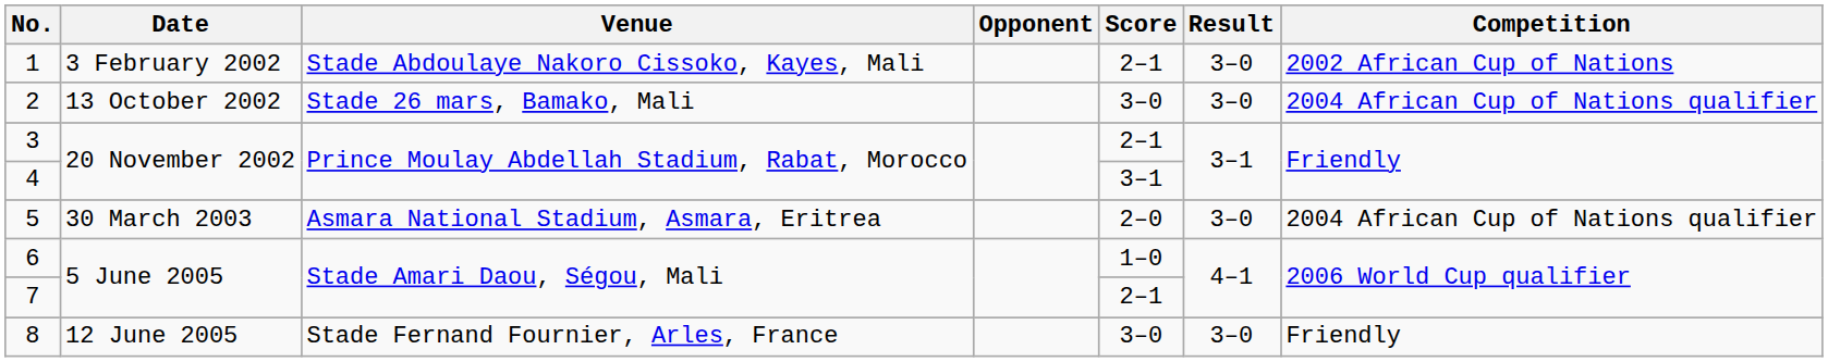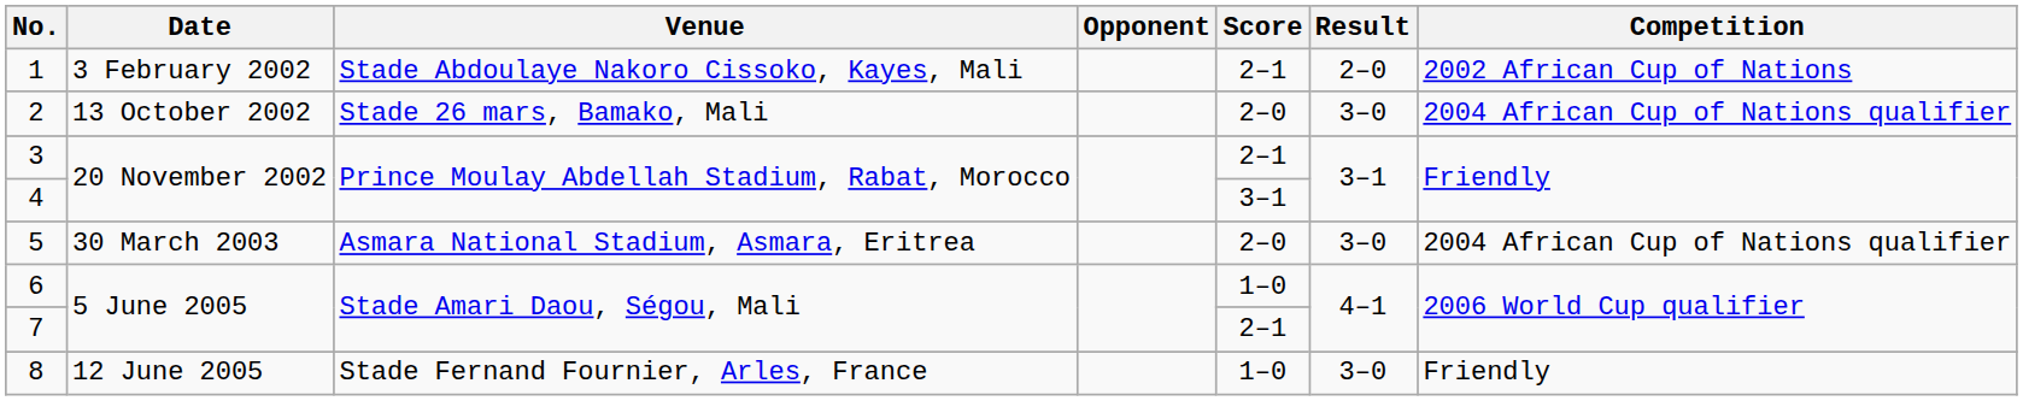 <table class="wikitable sortable">
 <tr>
 <th scope="col">No.</th>
 <th scope="col">Date</th>
 <th scope="col">Venue</th>
 <th scope="col">Opponent</th>
 <th scope="col">Score</th>
 <th scope="col">Result</th>
 <th scope="col">Competition</th>
 </tr>
 <tr>
 <td align="center">1</td>
 <td>3 February 2002</td>
 <td><a href='#'>Stade Abdoulaye Nakoro Cissoko</a>, <a href='#'>Kayes</a>, Mali</td>
 <td></td>
 <td align="center">2–1</td>
-<td align="center">3–0</td>
+<td align="center">2–0</td>
 <td><a href='#'>2002 African Cup of Nations</a></td>
 </tr>
 <tr>
 <td align="center">2</td>
 <td>13 October 2002</td>
 <td><a href='#'>Stade 26 mars</a>, <a href='#'>Bamako</a>, Mali</td>
 <td></td>
-<td align="center">3–0</td>
+<td align="center">2–0</td>
 <td align="center">3–0</td>
 <td><a href='#'>2004 African Cup of Nations qualifier</a></td>
 </tr>
 <tr>
 <td align="center">3</td>
 <td rowspan="2">20 November 2002</td>
 <td rowspan="2"><a href='#'>Prince Moulay Abdellah Stadium</a>, <a href='#'>Rabat</a>, Morocco</td>
 <td rowspan="2"></td>
 <td align="center">2–1</td>
 <td rowspan="2" align="center">3–1</td>
 <td rowspan="2"><a href='#'>Friendly</a></td>
 </tr>
 <tr>
 <td align="center">4</td>
 <td align="center">3–1</td>
 </tr>
 <tr>
 <td align="center">5</td>
 <td>30 March 2003</td>
 <td><a href='#'>Asmara National Stadium</a>, <a href='#'>Asmara</a>, Eritrea</td>
 <td></td>
 <td align="center">2–0</td>
 <td align="center">3–0</td>
 <td>2004 African Cup of Nations qualifier</td>
 </tr>
 <tr>
 <td align="center">6</td>
 <td rowspan="2">5 June 2005</td>
 <td rowspan="2"><a href='#'>Stade Amari Daou</a>, <a href='#'>Ségou</a>, Mali</td>
 <td rowspan="2"></td>
 <td align="center">1–0</td>
 <td rowspan="2" align="center">4–1</td>
 <td rowspan="2"><a href='#'>2006 World Cup qualifier</a></td>
 </tr>
 <tr>
 <td align="center">7</td>
 <td align="center">2–1</td>
 </tr>
 <tr>
 <td align="center">8</td>
 <td>12 June 2005</td>
 <td>Stade Fernand Fournier, <a href='#'>Arles</a>, France</td>
 <td></td>
-<td align="center">3–0</td>
+<td align="center">1–0</td>
 <td align="center">3–0</td>
 <td>Friendly</td>
 </tr>
 </table>
